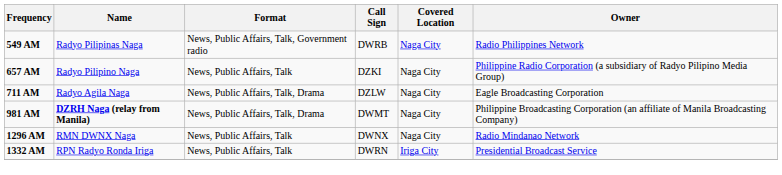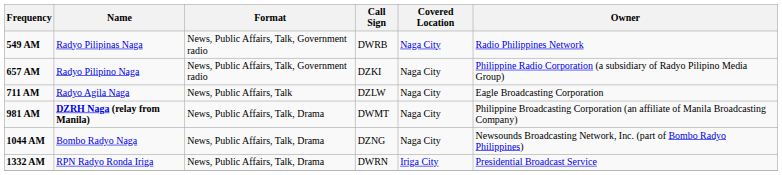 <table class="wikitable">
 <tr>
 <th>Frequency</th>
 <th>Name</th>
 <th>Format</th>
 <th>Call Sign</th>
 <th>Covered Location</th>
 <th>Owner</th>
 </tr>
 <tr>
 <td><strong>549 AM</strong></td>
 <td><a href='#'>Radyo Pilipinas Naga</a></td>
 <td>News, Public Affairs, Talk, Government radio</td>
 <td>DWRB</td>
 <td><a href='#'>Naga City</a></td>
 <td><a href='#'>Radio Philippines Network</a></td>
 </tr>
 <tr>
 <td><strong>657 AM</strong></td>
 <td><a href='#'>Radyo Pilipino Naga</a></td>
-<td>News, Public Affairs, Talk</td>
+<td>News, Public Affairs, Talk, Government radio</td>
 <td>DZKI</td>
 <td>Naga City</td>
 <td><a href='#'>Philippine Radio Corporation</a> (a subsidiary of Radyo Pilipino Media Group)</td>
 </tr>
 <tr>
 <td><strong>711 AM</strong></td>
 <td><a href='#'>Radyo Agila Naga</a></td>
-<td>News, Public Affairs, Talk, Drama</td>
+<td>News, Public Affairs, Talk</td>
 <td>DZLW</td>
 <td>Naga City</td>
 <td>Eagle Broadcasting Corporation</td>
 </tr>
 <tr>
 <td><strong>981 AM</strong></td>
 <td><strong><a href='#'>DZRH Naga</a> (relay from Manila)</strong></td>
 <td>News, Public Affairs, Talk, Drama</td>
 <td>DWMT</td>
 <td>Naga City</td>
 <td>Philippine Broadcasting Corporation (an affiliate of Manila Broadcasting Company)</td>
 </tr>
 <tr>
-<td><strong>1296 AM</strong></td>
-<td><a href='#'>RMN DWNX Naga</a></td>
-<td>News, Public Affairs, Talk</td>
-<td>DWNX</td>
+<td><strong>1044 AM</strong></td>
+<td><a href='#'>Bombo Radyo Naga</a></td>
+<td>News, Public Affairs, Talk, Drama</td>
+<td>DZNG</td>
 <td>Naga City</td>
-<td><a href='#'>Radio Mindanao Network</a></td>
+<td>Newsounds Broadcasting Network, Inc. (part of <a href='#'>Bombo Radyo Philippines</a>)</td>
 </tr>
 <tr>
 <td><strong>1332 AM</strong></td>
 <td><a href='#'>RPN Radyo Ronda Iriga</a></td>
-<td>News, Public Affairs, Talk</td>
+<td>News, Public Affairs, Talk, Drama</td>
 <td>DWRN</td>
 <td><a href='#'>Iriga City</a></td>
 <td><a href='#'>Presidential Broadcast Service</a></td>
 </tr>
 <tr>
 </tr>
 </table>
